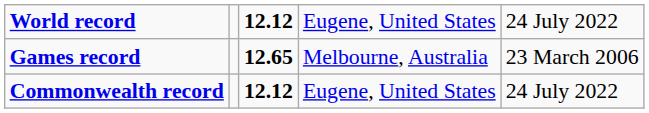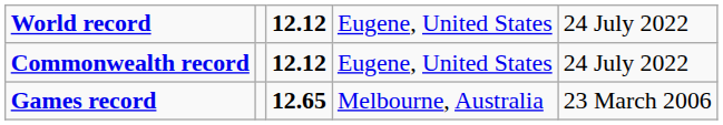 <table class="wikitable">
 <tr>
 <td><a href='#'><strong>World record</strong></a></td>
+<td></td>
+<td><strong>12.12</strong></td>
+<td><a href='#'>Eugene</a>, <a href='#'>United States</a></td>
+<td>24 July 2022</td>
+</tr>
+<tr>
+<td><a href='#'><strong>Commonwealth record</strong></a></td>
 <td></td>
 <td><strong>12.12</strong></td>
 <td><a href='#'>Eugene</a>, <a href='#'>United States</a></td>
 <td>24 July 2022</td>
 </tr>
 <tr>
 <td><a href='#'><strong>Games record</strong></a></td>
 <td></td>
 <td><strong>12.65</strong></td>
 <td><a href='#'>Melbourne</a>, <a href='#'>Australia</a></td>
 <td>23 March 2006</td>
 </tr>
-<tr>
-<td><a href='#'><strong>Commonwealth record</strong></a></td>
-<td></td>
-<td><strong>12.12</strong></td>
-<td><a href='#'>Eugene</a>, <a href='#'>United States</a></td>
-<td>24 July 2022</td>
-</tr>
 </table>
